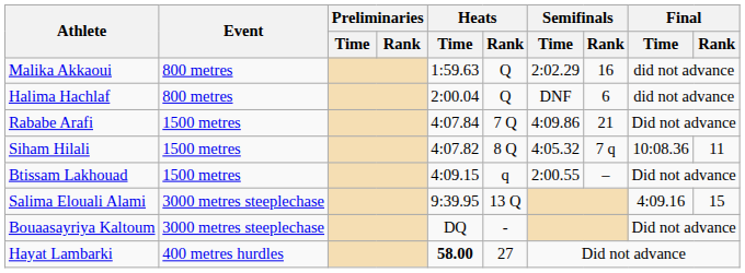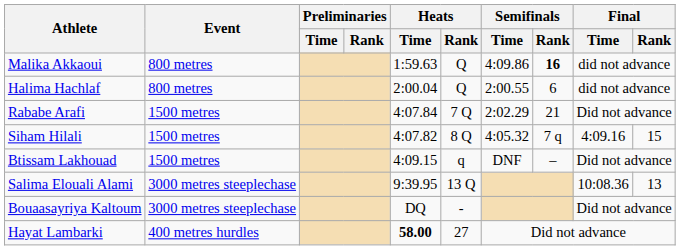 <table class=wikitable style="font-size:90%;">
 <tr>
 <th rowspan="2">Athlete</th>
 <th rowspan="2">Event</th>
 <th colspan="2">Preliminaries</th>
 <th colspan="2">Heats</th>
 <th colspan="2">Semifinals</th>
 <th colspan="2">Final</th>
 </tr>
 <tr>
 <th>Time</th>
 <th>Rank</th>
 <th>Time</th>
 <th>Rank</th>
 <th>Time</th>
 <th>Rank</th>
 <th>Time</th>
 <th>Rank</th>
 </tr>
 <tr style="border-top: single;">
 <td><a href='#'>Malika Akkaoui</a></td>
 <td><a href='#'>800 metres</a></td>
 <td colspan= 2 bgcolor="wheat"></td>
 <td align=center>1:59.63</td>
 <td align=center>Q</td>
-<td align=center>2:02.29</td>
-<td align=center>16</td>
+<td align=center>4:09.86</td>
+<td align=center><strong>16</strong></td>
 <td align=center colspan=2>did not advance</td>
 </tr>
 <tr style="border-top: single;">
 <td><a href='#'>Halima Hachlaf</a></td>
 <td><a href='#'>800 metres</a></td>
 <td colspan= 2 bgcolor="wheat"></td>
 <td align=center>2:00.04</td>
 <td align=center>Q</td>
-<td align=center>DNF</td>
+<td align=center>2:00.55</td>
 <td align=center>6</td>
 <td align=center colspan=2>did not advance</td>
 </tr>
 <tr style="border-top: single;">
 <td><a href='#'>Rababe Arafi</a></td>
 <td><a href='#'>1500 metres</a></td>
 <td colspan= 2 bgcolor="wheat"></td>
 <td align=center>4:07.84</td>
 <td align=center>7 Q</td>
-<td align=center>4:09.86</td>
+<td align=center>2:02.29</td>
 <td align=center>21</td>
 <td align=center colspan= 2>Did not advance</td>
 </tr>
 <tr style="border-top: single;">
 <td><a href='#'>Siham Hilali</a></td>
 <td><a href='#'>1500 metres</a></td>
 <td colspan= 2 bgcolor="wheat"></td>
 <td align=center>4:07.82</td>
 <td align=center>8 Q</td>
 <td align=center>4:05.32</td>
 <td align=center>7 q</td>
-<td align=center>10:08.36</td>
-<td align=center>11</td>
+<td align=center>4:09.16</td>
+<td align=center>15</td>
 </tr>
 <tr style="border-top: single;">
 <td><a href='#'>Btissam Lakhouad</a></td>
 <td><a href='#'>1500 metres</a></td>
 <td colspan= 2 bgcolor="wheat"></td>
 <td align=center>4:09.15</td>
 <td align=center>q</td>
-<td align=center>2:00.55</td>
+<td align=center>DNF</td>
 <td align=center>–</td>
 <td align=center colspan= 2>Did not advance</td>
 </tr>
 <tr style="border-top: single;">
 <td><a href='#'>Salima Elouali Alami</a></td>
 <td><a href='#'>3000 metres steeplechase</a></td>
 <td colspan= 2 bgcolor="wheat"></td>
 <td align=center>9:39.95</td>
 <td align=center>13 Q</td>
 <td colspan= 2 bgcolor="wheat"></td>
-<td align=center>4:09.16</td>
-<td align=center>15</td>
+<td align=center>10:08.36</td>
+<td align=center>13</td>
 </tr>
 <tr style="border-top: single;">
 <td><a href='#'>Bouaasayriya Kaltoum</a></td>
 <td><a href='#'>3000 metres steeplechase</a></td>
 <td colspan= 2 bgcolor="wheat"></td>
 <td align=center>DQ</td>
 <td align=center>-</td>
 <td colspan= 2 bgcolor="wheat"></td>
 <td align=center colspan = 2>Did not advance</td>
 </tr>
 <tr style="border-top: single;">
 <td><a href='#'>Hayat Lambarki</a></td>
 <td><a href='#'>400 metres hurdles</a></td>
 <td colspan= 2 bgcolor="wheat"></td>
 <td align=center><strong>58.00</strong></td>
 <td align=center>27</td>
 <td align=center colspan= 4>Did not advance</td>
 </tr>
 </table>
